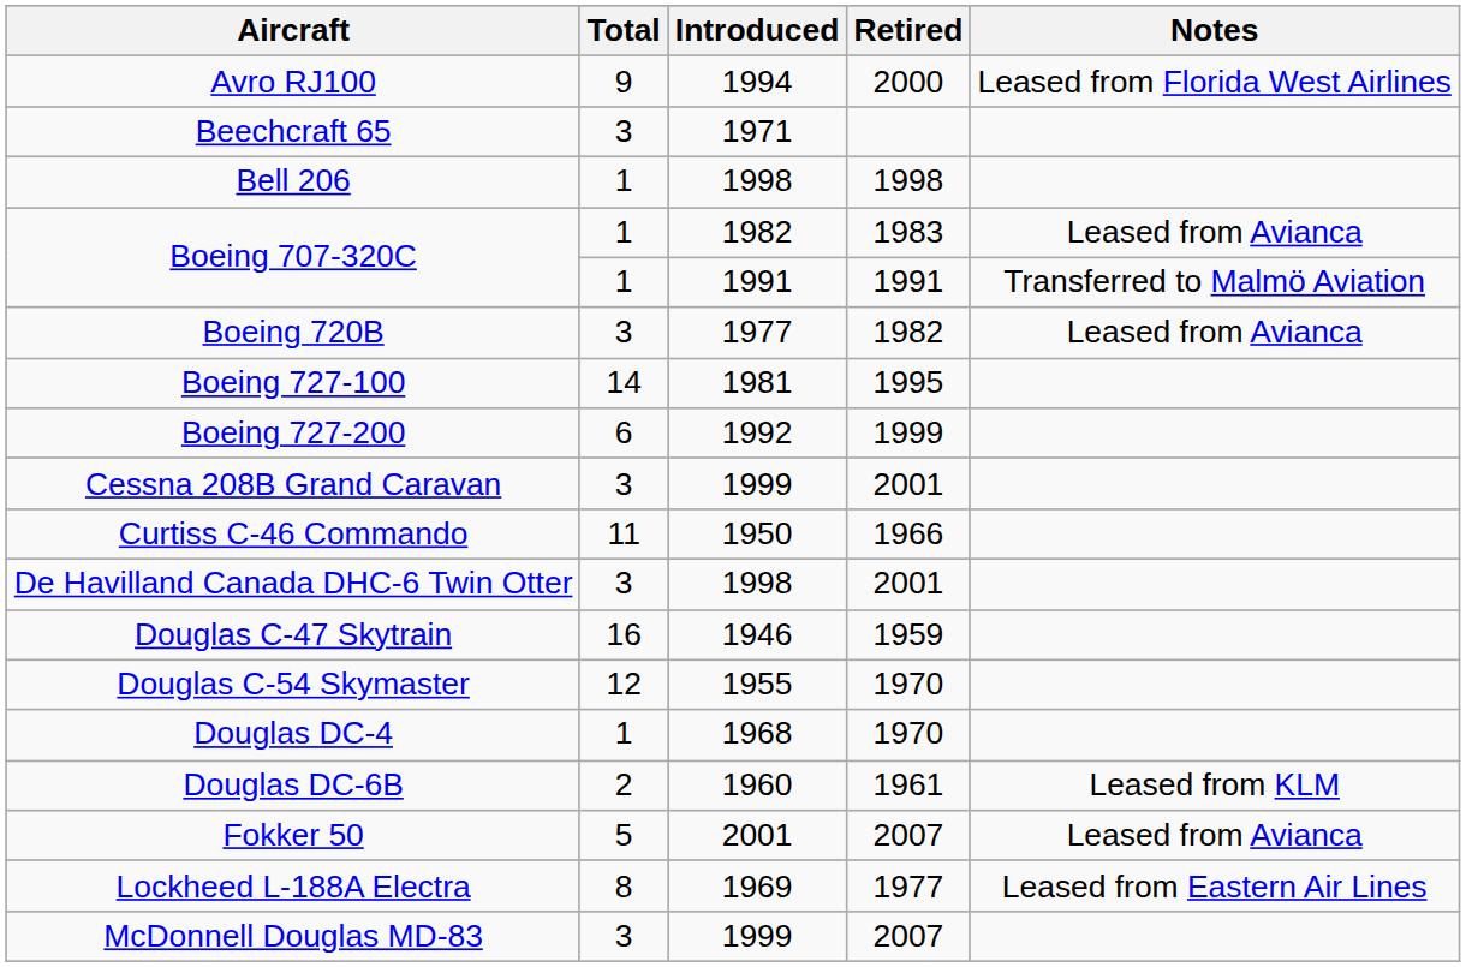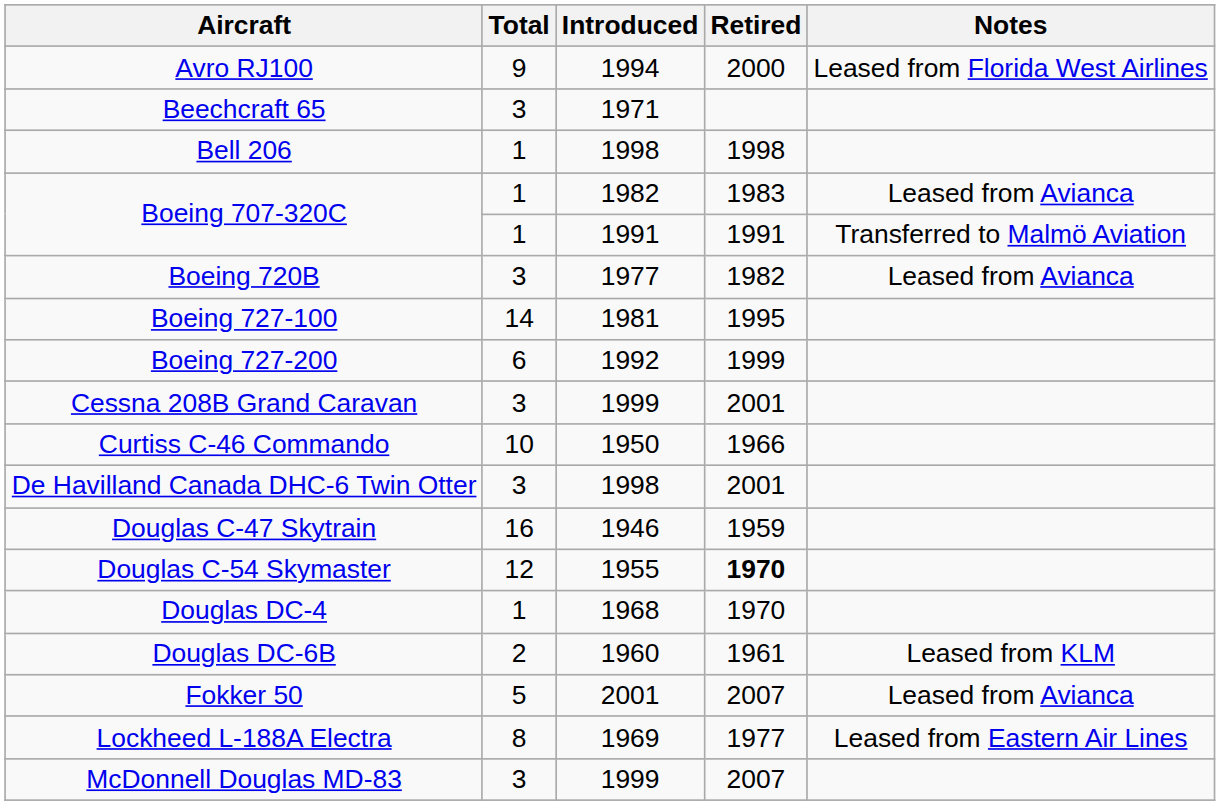 <table class="wikitable" style="margin:0.5em auto; text-align:center">
 <tr>
 <th>Aircraft</th>
 <th>Total</th>
 <th>Introduced</th>
 <th>Retired</th>
 <th>Notes</th>
 </tr>
 <tr>
 <td><a href='#'>Avro RJ100</a></td>
 <td>9</td>
 <td>1994</td>
 <td>2000</td>
 <td>Leased from <a href='#'>Florida West Airlines</a></td>
 </tr>
 <tr>
 <td><a href='#'>Beechcraft 65</a></td>
 <td>3</td>
 <td>1971</td>
 <td></td>
 <td></td>
 </tr>
 <tr>
 <td><a href='#'>Bell 206</a></td>
 <td>1</td>
 <td>1998</td>
 <td>1998</td>
 <td></td>
 </tr>
 <tr>
 <td rowspan=2><a href='#'>Boeing 707-320C</a></td>
 <td>1</td>
 <td>1982</td>
 <td>1983</td>
 <td>Leased from <a href='#'>Avianca</a></td>
 </tr>
 <tr>
 <td>1</td>
 <td>1991</td>
 <td>1991</td>
 <td>Transferred to <a href='#'>Malmö Aviation</a></td>
 </tr>
 <tr>
 <td><a href='#'>Boeing 720B</a></td>
 <td>3</td>
 <td>1977</td>
 <td>1982</td>
 <td>Leased from <a href='#'>Avianca</a></td>
 </tr>
 <tr>
 <td><a href='#'>Boeing 727-100</a></td>
 <td>14</td>
 <td>1981</td>
 <td>1995</td>
 <td></td>
 </tr>
 <tr>
 <td><a href='#'>Boeing 727-200</a></td>
 <td>6</td>
 <td>1992</td>
 <td>1999</td>
 <td></td>
 </tr>
 <tr>
 <td><a href='#'>Cessna 208B Grand Caravan</a></td>
 <td>3</td>
 <td>1999</td>
 <td>2001</td>
 <td></td>
 </tr>
 <tr>
 <td><a href='#'>Curtiss C-46 Commando</a></td>
-<td>11</td>
+<td>10</td>
 <td>1950</td>
 <td>1966</td>
 <td></td>
 </tr>
 <tr>
 <td><a href='#'>De Havilland Canada DHC-6 Twin Otter</a></td>
 <td>3</td>
 <td>1998</td>
 <td>2001</td>
 <td></td>
 </tr>
 <tr>
 <td><a href='#'>Douglas C-47 Skytrain</a></td>
 <td>16</td>
 <td>1946</td>
 <td>1959</td>
 <td></td>
 </tr>
 <tr>
 <td><a href='#'>Douglas C-54 Skymaster</a></td>
 <td>12</td>
 <td>1955</td>
-<td>1970</td>
+<td><strong>1970</strong></td>
 <td></td>
 </tr>
 <tr>
 <td><a href='#'>Douglas DC-4</a></td>
 <td>1</td>
 <td>1968</td>
 <td>1970</td>
 <td></td>
 </tr>
 <tr>
 <td><a href='#'>Douglas DC-6B</a></td>
 <td>2</td>
 <td>1960</td>
 <td>1961</td>
 <td>Leased from <a href='#'>KLM</a></td>
 </tr>
 <tr>
 <td><a href='#'>Fokker 50</a></td>
 <td>5</td>
 <td>2001</td>
 <td>2007</td>
 <td>Leased from <a href='#'>Avianca</a></td>
 </tr>
 <tr>
 <td><a href='#'>Lockheed L-188A Electra</a></td>
 <td>8</td>
 <td>1969</td>
 <td>1977</td>
 <td>Leased from <a href='#'>Eastern Air Lines</a></td>
 </tr>
 <tr>
 <td><a href='#'>McDonnell Douglas MD-83</a></td>
 <td>3</td>
 <td>1999</td>
 <td>2007</td>
 <td></td>
 </tr>
 </table>
